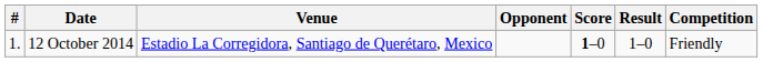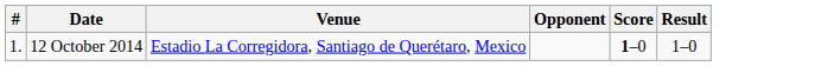 <table class="wikitable" style="font-size:85%; text-align: left;" align=center>
 <tr>
 <th>#</th>
 <th>Date</th>
 <th>Venue</th>
 <th>Opponent</th>
 <th>Score</th>
 <th>Result</th>
-<th>Competition</th>
 </tr>
 <tr>
 <td>1.</td>
 <td>12 October 2014</td>
 <td><a href='#'>Estadio La Corregidora</a>, <a href='#'>Santiago de Querétaro</a>, <a href='#'>Mexico</a></td>
 <td></td>
 <td align=center><strong>1</strong>–0</td>
 <td align=center>1–0</td>
-<td>Friendly</td>
 </tr>
 </table>
